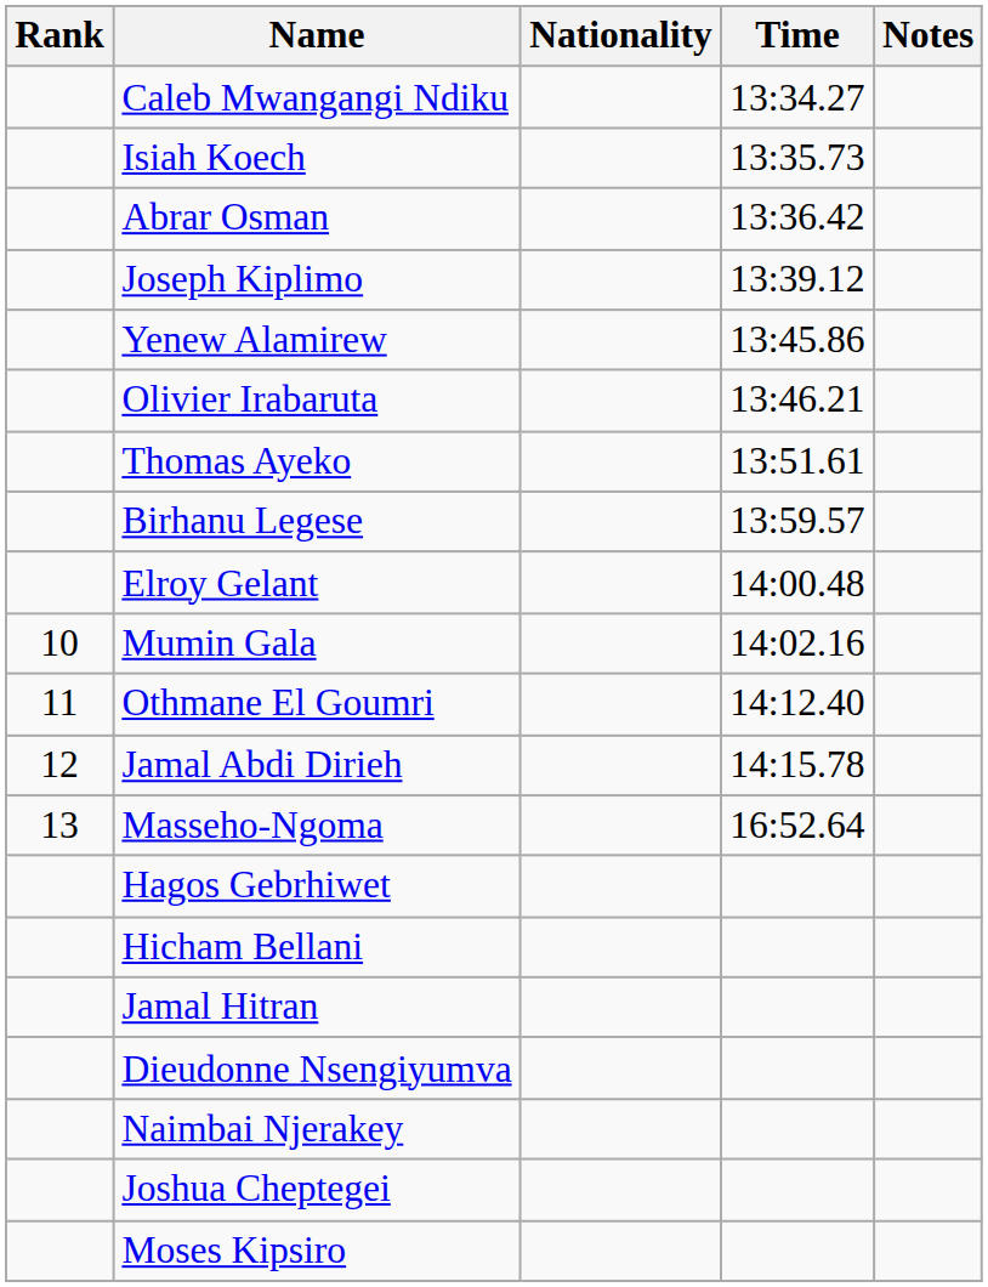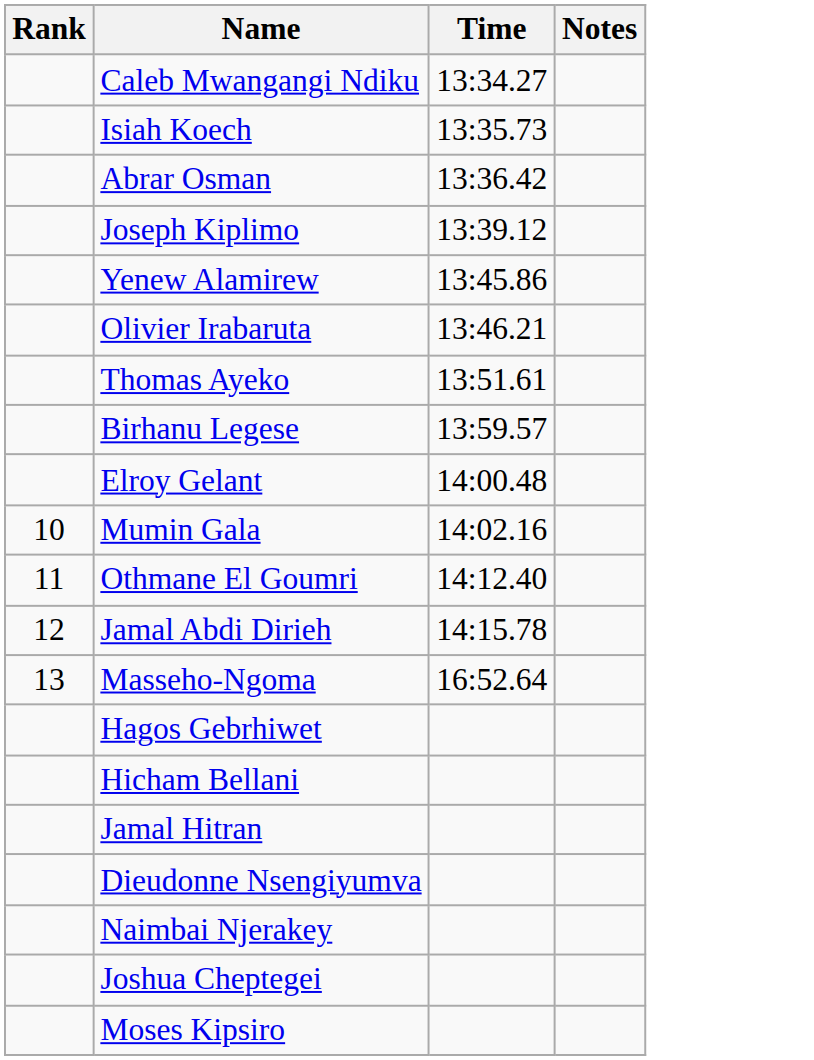 <table class="wikitable sortable" style="text-align:center">
 <tr>
 <th>Rank</th>
 <th>Name</th>
-<th>Nationality</th>
 <th>Time</th>
 <th>Notes</th>
 </tr>
 <tr>
 <td></td>
 <td align=left><a href='#'>Caleb Mwangangi Ndiku</a></td>
-<td align=left></td>
 <td>13:34.27</td>
 <td></td>
 </tr>
 <tr>
 <td></td>
 <td align=left><a href='#'>Isiah Koech</a></td>
-<td align=left></td>
 <td>13:35.73</td>
 <td></td>
 </tr>
 <tr>
 <td></td>
 <td align=left><a href='#'>Abrar Osman</a></td>
-<td align=left></td>
 <td>13:36.42</td>
 <td></td>
 </tr>
 <tr>
 <td></td>
 <td align=left><a href='#'>Joseph Kiplimo</a></td>
-<td align=left></td>
 <td>13:39.12</td>
 <td></td>
 </tr>
 <tr>
 <td></td>
 <td align=left><a href='#'>Yenew Alamirew</a></td>
-<td align=left></td>
 <td>13:45.86</td>
 <td></td>
 </tr>
 <tr>
 <td></td>
 <td align=left><a href='#'>Olivier Irabaruta</a></td>
-<td align=left></td>
 <td>13:46.21</td>
 <td></td>
 </tr>
 <tr>
 <td></td>
 <td align=left><a href='#'>Thomas Ayeko</a></td>
-<td align=left></td>
 <td>13:51.61</td>
 <td></td>
 </tr>
 <tr>
 <td></td>
 <td align=left><a href='#'>Birhanu Legese</a></td>
-<td align=left></td>
 <td>13:59.57</td>
 <td></td>
 </tr>
 <tr>
 <td></td>
 <td align=left><a href='#'>Elroy Gelant</a></td>
-<td align=left></td>
 <td>14:00.48</td>
 <td></td>
 </tr>
 <tr>
 <td>10</td>
 <td align=left><a href='#'>Mumin Gala</a></td>
-<td align=left></td>
 <td>14:02.16</td>
 <td></td>
 </tr>
 <tr>
 <td>11</td>
 <td align=left><a href='#'>Othmane El Goumri</a></td>
-<td align=left></td>
 <td>14:12.40</td>
 <td></td>
 </tr>
 <tr>
 <td>12</td>
 <td align=left><a href='#'>Jamal Abdi Dirieh</a></td>
-<td align=left></td>
 <td>14:15.78</td>
 <td></td>
 </tr>
 <tr>
 <td>13</td>
 <td align=left><a href='#'>Masseho-Ngoma</a></td>
-<td align=left></td>
 <td>16:52.64</td>
 <td></td>
 </tr>
 <tr>
 <td></td>
 <td align=left><a href='#'>Hagos Gebrhiwet</a></td>
-<td align=left></td>
 <td></td>
 <td></td>
 </tr>
 <tr>
 <td></td>
 <td align=left><a href='#'>Hicham Bellani</a></td>
-<td align=left></td>
 <td></td>
 <td></td>
 </tr>
 <tr>
 <td></td>
 <td align=left><a href='#'>Jamal Hitran</a></td>
-<td align=left></td>
 <td></td>
 <td></td>
 </tr>
 <tr>
 <td></td>
 <td align=left><a href='#'>Dieudonne Nsengiyumva</a></td>
-<td align=left></td>
 <td></td>
 <td></td>
 </tr>
 <tr>
 <td></td>
 <td align=left><a href='#'>Naimbai Njerakey</a></td>
-<td align=left></td>
 <td></td>
 <td></td>
 </tr>
 <tr>
 <td></td>
 <td align=left><a href='#'>Joshua Cheptegei</a></td>
-<td align=left></td>
 <td></td>
 <td></td>
 </tr>
 <tr>
 <td></td>
 <td align=left><a href='#'>Moses Kipsiro</a></td>
-<td align=left></td>
 <td></td>
 <td></td>
 </tr>
 </table>
